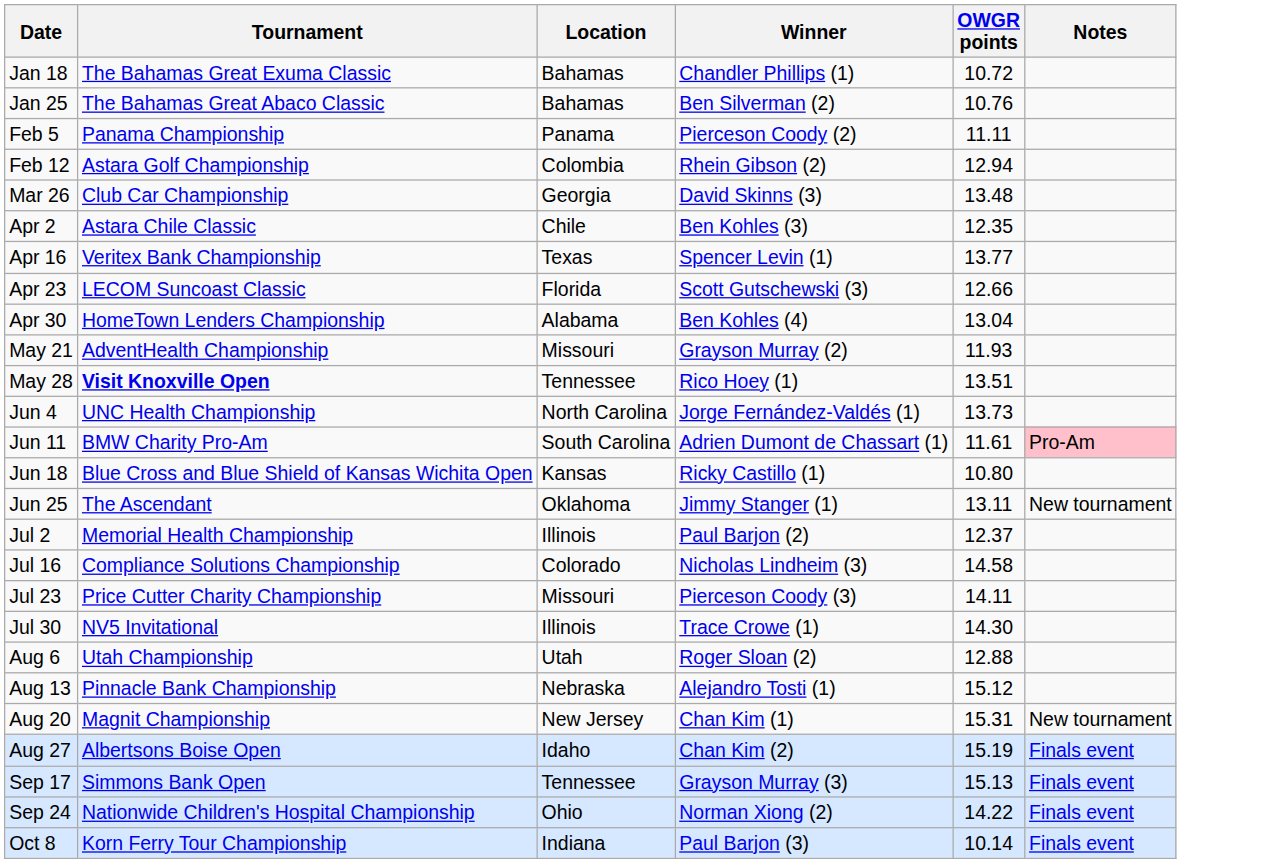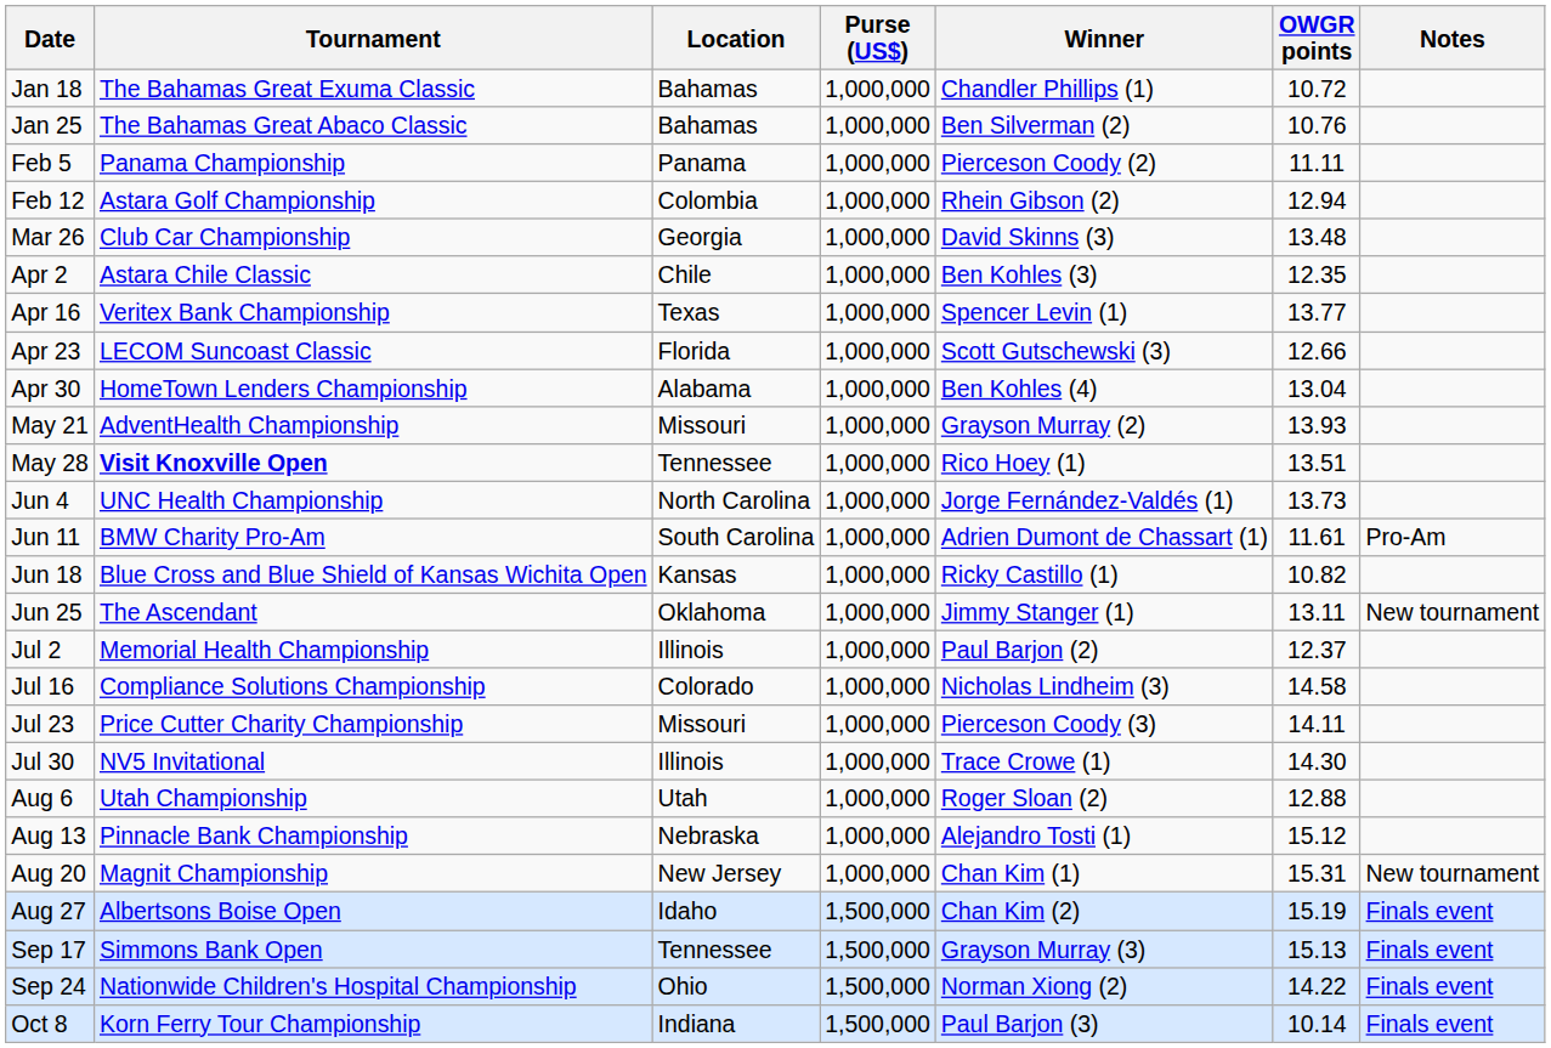 <table class="wikitable" style="font-size:95%">
 <tr>
 <th>Date</th>
 <th>Tournament</th>
 <th>Location</th>
+<th>Purse<br>(<a href='#'>US$</a>)</th>
 <th>Winner</th>
 <th><a href='#'>OWGR</a><br>points</th>
 <th>Notes</th>
 </tr>
 <tr>
 <td>Jan 18</td>
 <td><a href='#'>The Bahamas Great Exuma Classic</a></td>
 <td>Bahamas</td>
+<td align=right>1,000,000</td>
 <td> <a href='#'>Chandler Phillips</a> (1)</td>
 <td align=center>10.72</td>
 <td></td>
 </tr>
 <tr>
 <td>Jan 25</td>
 <td><a href='#'>The Bahamas Great Abaco Classic</a></td>
 <td>Bahamas</td>
+<td align=right>1,000,000</td>
 <td> <a href='#'>Ben Silverman</a> (2)</td>
 <td align=center>10.76</td>
 <td></td>
 </tr>
 <tr>
 <td>Feb 5</td>
 <td><a href='#'>Panama Championship</a></td>
 <td>Panama</td>
+<td align=right>1,000,000</td>
 <td> <a href='#'>Pierceson Coody</a> (2)</td>
 <td align=center>11.11</td>
 <td></td>
 </tr>
 <tr>
 <td>Feb 12</td>
 <td><a href='#'>Astara Golf Championship</a></td>
 <td>Colombia</td>
+<td align=right>1,000,000</td>
 <td> <a href='#'>Rhein Gibson</a> (2)</td>
 <td align=center>12.94</td>
 <td></td>
 </tr>
 <tr>
 <td>Mar 26</td>
 <td><a href='#'>Club Car Championship</a></td>
 <td>Georgia</td>
+<td align=right>1,000,000</td>
 <td> <a href='#'>David Skinns</a> (3)</td>
 <td align=center>13.48</td>
 <td></td>
 </tr>
 <tr>
 <td>Apr 2</td>
 <td><a href='#'>Astara Chile Classic</a></td>
 <td>Chile</td>
+<td align=right>1,000,000</td>
 <td> <a href='#'>Ben Kohles</a> (3)</td>
 <td align=center>12.35</td>
 <td></td>
 </tr>
 <tr>
 <td>Apr 16</td>
 <td><a href='#'>Veritex Bank Championship</a></td>
 <td>Texas</td>
+<td align=right>1,000,000</td>
 <td> <a href='#'>Spencer Levin</a> (1)</td>
 <td align=center>13.77</td>
 <td></td>
 </tr>
 <tr>
 <td>Apr 23</td>
 <td><a href='#'>LECOM Suncoast Classic</a></td>
 <td>Florida</td>
+<td align=right>1,000,000</td>
 <td> <a href='#'>Scott Gutschewski</a> (3)</td>
 <td align=center>12.66</td>
 <td></td>
 </tr>
 <tr>
 <td>Apr 30</td>
 <td><a href='#'>HomeTown Lenders Championship</a></td>
 <td>Alabama</td>
+<td align=right>1,000,000</td>
 <td> <a href='#'>Ben Kohles</a> (4)</td>
 <td align=center>13.04</td>
 <td></td>
 </tr>
 <tr>
 <td>May 21</td>
 <td><a href='#'>AdventHealth Championship</a></td>
 <td>Missouri</td>
+<td align=right>1,000,000</td>
 <td> <a href='#'>Grayson Murray</a> (2)</td>
-<td align=center>11.93</td>
+<td align=center>13.93</td>
 <td></td>
 </tr>
 <tr>
 <td>May 28</td>
 <td><strong><a href='#'>Visit Knoxville Open</a></strong></td>
 <td>Tennessee</td>
+<td align=right>1,000,000</td>
 <td> <a href='#'>Rico Hoey</a> (1)</td>
 <td align=center>13.51</td>
 <td></td>
 </tr>
 <tr>
 <td>Jun 4</td>
 <td><a href='#'>UNC Health Championship</a></td>
 <td>North Carolina</td>
+<td align=right>1,000,000</td>
 <td> <a href='#'>Jorge Fernández-Valdés</a> (1)</td>
 <td align=center>13.73</td>
 <td></td>
 </tr>
 <tr>
 <td>Jun 11</td>
 <td><a href='#'>BMW Charity Pro-Am</a></td>
 <td>South Carolina</td>
+<td align=right>1,000,000</td>
 <td> <a href='#'>Adrien Dumont de Chassart</a> (1)</td>
 <td align=center>11.61</td>
-<td style="background: pink;">Pro-Am</td>
+<td>Pro-Am</td>
 </tr>
 <tr>
 <td>Jun 18</td>
 <td><a href='#'>Blue Cross and Blue Shield of Kansas Wichita Open</a></td>
 <td>Kansas</td>
+<td align=right>1,000,000</td>
 <td> <a href='#'>Ricky Castillo</a> (1)</td>
-<td align=center>10.80</td>
+<td align=center>10.82</td>
 <td></td>
 </tr>
 <tr>
 <td>Jun 25</td>
 <td><a href='#'>The Ascendant</a></td>
 <td>Oklahoma</td>
+<td align=right>1,000,000</td>
 <td> <a href='#'>Jimmy Stanger</a> (1)</td>
 <td align=center>13.11</td>
 <td>New tournament</td>
 </tr>
 <tr>
 <td>Jul 2</td>
 <td><a href='#'>Memorial Health Championship</a></td>
 <td>Illinois</td>
+<td align=right>1,000,000</td>
 <td> <a href='#'>Paul Barjon</a> (2)</td>
 <td align=center>12.37</td>
 <td></td>
 </tr>
 <tr>
 <td>Jul 16</td>
 <td><a href='#'>Compliance Solutions Championship</a></td>
 <td>Colorado</td>
+<td align=right>1,000,000</td>
 <td> <a href='#'>Nicholas Lindheim</a> (3)</td>
 <td align=center>14.58</td>
 <td></td>
 </tr>
 <tr>
 <td>Jul 23</td>
 <td><a href='#'>Price Cutter Charity Championship</a></td>
 <td>Missouri</td>
+<td align=right>1,000,000</td>
 <td> <a href='#'>Pierceson Coody</a> (3)</td>
 <td align=center>14.11</td>
 <td></td>
 </tr>
 <tr>
 <td>Jul 30</td>
 <td><a href='#'>NV5 Invitational</a></td>
 <td>Illinois</td>
+<td align=right>1,000,000</td>
 <td> <a href='#'>Trace Crowe</a> (1)</td>
 <td align=center>14.30</td>
 <td></td>
 </tr>
 <tr>
 <td>Aug 6</td>
 <td><a href='#'>Utah Championship</a></td>
 <td>Utah</td>
+<td align=right>1,000,000</td>
 <td> <a href='#'>Roger Sloan</a> (2)</td>
 <td align=center>12.88</td>
 <td></td>
 </tr>
 <tr>
 <td>Aug 13</td>
 <td><a href='#'>Pinnacle Bank Championship</a></td>
 <td>Nebraska</td>
+<td align=right>1,000,000</td>
 <td> <a href='#'>Alejandro Tosti</a> (1)</td>
 <td align=center>15.12</td>
 <td></td>
 </tr>
 <tr>
 <td>Aug 20</td>
 <td><a href='#'>Magnit Championship</a></td>
 <td>New Jersey</td>
+<td align=right>1,000,000</td>
 <td> <a href='#'>Chan Kim</a> (1)</td>
 <td align=center>15.31</td>
 <td>New tournament</td>
 </tr>
 <tr style="background:#D6E8FF;">
 <td>Aug 27</td>
 <td><a href='#'>Albertsons Boise Open</a></td>
 <td>Idaho</td>
+<td align=right>1,500,000</td>
 <td> <a href='#'>Chan Kim</a> (2)</td>
 <td align=center>15.19</td>
 <td><a href='#'>Finals event</a></td>
 </tr>
 <tr style="background:#D6E8FF;">
 <td>Sep 17</td>
 <td><a href='#'>Simmons Bank Open</a></td>
 <td>Tennessee</td>
+<td align=right>1,500,000</td>
 <td> <a href='#'>Grayson Murray</a> (3)</td>
 <td align=center>15.13</td>
 <td><a href='#'>Finals event</a></td>
 </tr>
 <tr style="background:#D6E8FF;">
 <td>Sep 24</td>
 <td><a href='#'>Nationwide Children's Hospital Championship</a></td>
 <td>Ohio</td>
+<td align=right>1,500,000</td>
 <td> <a href='#'>Norman Xiong</a> (2)</td>
 <td align=center>14.22</td>
 <td><a href='#'>Finals event</a></td>
 </tr>
 <tr style="background:#D6E8FF;">
 <td>Oct 8</td>
 <td><a href='#'>Korn Ferry Tour Championship</a></td>
 <td>Indiana</td>
+<td align=right>1,500,000</td>
 <td> <a href='#'>Paul Barjon</a> (3)</td>
 <td align=center>10.14</td>
 <td><a href='#'>Finals event</a></td>
 </tr>
 </table>
